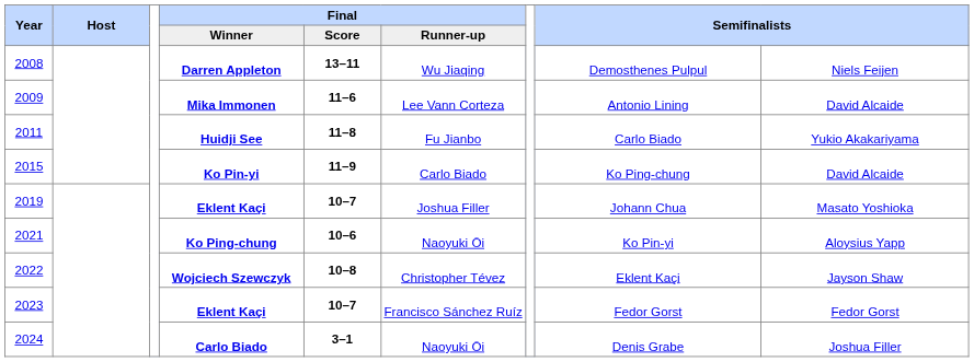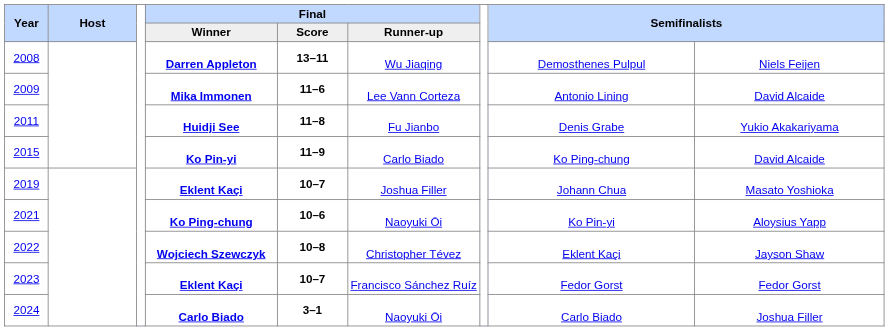 <table border="1" style="border-collapse:collapse; text-align:center; font-size:90%" cellpadding="3" cellspacing="0">
 <tr bgcolor="#C1D8FF">
 <th rowspan="2" width="5%">Year</th>
 <th rowspan="2" width="10%">Host</th>
 <td rowspan="11" width="1%" bgcolor="ffffff"></td>
 <th colspan="3">Final</th>
 <td rowspan="11" width="1%" bgcolor="ffffff"></td>
 <th rowspan="2" colspan="2">Semifinalists</th>
 </tr>
 <tr bgcolor="EFEFEF">
 <th width="15%">Winner</th>
 <th width="8%">Score</th>
 <th width="15%">Runner-up</th>
 </tr>
 <tr>
 <td><a href='#'>2008</a></td>
 <td rowspan=4></td>
 <td><strong><br><a href='#'>Darren Appleton</a></strong></td>
 <td><strong>13–11</strong></td>
 <td><br><a href='#'>Wu Jiaqing</a></td>
 <td><br><a href='#'>Demosthenes Pulpul</a></td>
 <td><br><a href='#'>Niels Feijen</a></td>
 </tr>
 <tr>
 <td><a href='#'>2009</a></td>
 <td><strong><br><a href='#'>Mika Immonen</a></strong></td>
 <td><strong>11–6</strong></td>
 <td><br><a href='#'>Lee Vann Corteza</a></td>
 <td><br><a href='#'>Antonio Lining</a></td>
 <td><br><a href='#'>David Alcaide</a></td>
 </tr>
 <tr>
 <td><a href='#'>2011</a></td>
 <td><strong><br><a href='#'>Huidji See</a></strong></td>
 <td><strong>11–8</strong></td>
 <td><br><a href='#'>Fu Jianbo</a></td>
-<td><br><a href='#'>Carlo Biado</a></td>
+<td><br><a href='#'>Denis Grabe</a></td>
 <td><br><a href='#'>Yukio Akakariyama</a></td>
 </tr>
 <tr>
 <td><a href='#'>2015</a></td>
 <td><strong><br><a href='#'>Ko Pin-yi</a></strong></td>
 <td><strong>11–9</strong></td>
 <td><br><a href='#'>Carlo Biado</a></td>
 <td><br><a href='#'>Ko Ping-chung</a></td>
 <td><br><a href='#'>David Alcaide</a></td>
 </tr>
 <tr>
 <td><a href='#'>2019</a></td>
 <td rowspan=5></td>
 <td><strong><br><a href='#'>Eklent Kaçi</a></strong></td>
 <td><strong>10–7</strong></td>
 <td><br><a href='#'>Joshua Filler</a></td>
 <td><br><a href='#'>Johann Chua</a></td>
 <td><br><a href='#'>Masato Yoshioka</a></td>
 </tr>
 <tr>
 <td><a href='#'>2021</a></td>
 <td><strong><br><a href='#'>Ko Ping-chung</a></strong></td>
 <td><strong>10–6</strong></td>
 <td><br><a href='#'>Naoyuki Ōi</a></td>
 <td><br><a href='#'>Ko Pin-yi</a></td>
 <td><br><a href='#'>Aloysius Yapp</a></td>
 </tr>
 <tr>
 <td><a href='#'>2022</a></td>
 <td><strong><br><a href='#'>Wojciech Szewczyk</a></strong></td>
 <td><strong>10–8</strong></td>
 <td><br><a href='#'>Christopher Tévez</a></td>
 <td><br><a href='#'>Eklent Kaçi</a></td>
 <td><br><a href='#'>Jayson Shaw</a></td>
 </tr>
 <tr>
 <td><a href='#'>2023</a></td>
 <td><strong><br><a href='#'>Eklent Kaçi</a></strong></td>
 <td><strong>10–7</strong></td>
 <td><br><a href='#'>Francisco Sánchez Ruíz</a></td>
 <td><br><a href='#'>Fedor Gorst</a></td>
 <td><br><a href='#'>Fedor Gorst</a></td>
 </tr>
 <tr>
 <td><a href='#'>2024</a></td>
 <td><strong><br><a href='#'>Carlo Biado</a></strong></td>
 <td><strong>3–1</strong><br></td>
 <td><br><a href='#'>Naoyuki Ōi</a></td>
-<td><br><a href='#'>Denis Grabe</a></td>
+<td><br><a href='#'>Carlo Biado</a></td>
 <td><br><a href='#'>Joshua Filler</a></td>
 </tr>
 </table>
